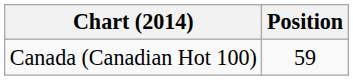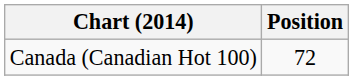 <table class="wikitable">
 <tr>
 <th>Chart (2014)</th>
 <th>Position</th>
 </tr>
 <tr>
 <td>Canada (Canadian Hot 100)</td>
-<td style="text-align:center">59</td>
+<td style="text-align:center">72</td>
 </tr>
 </table>
